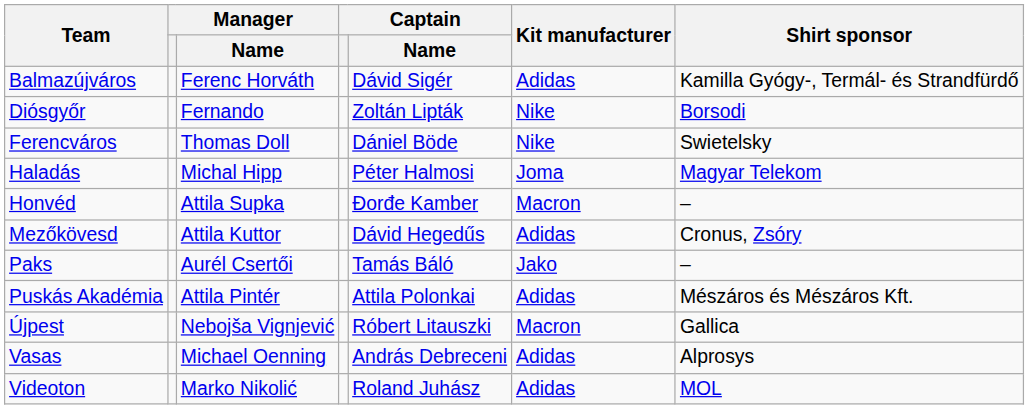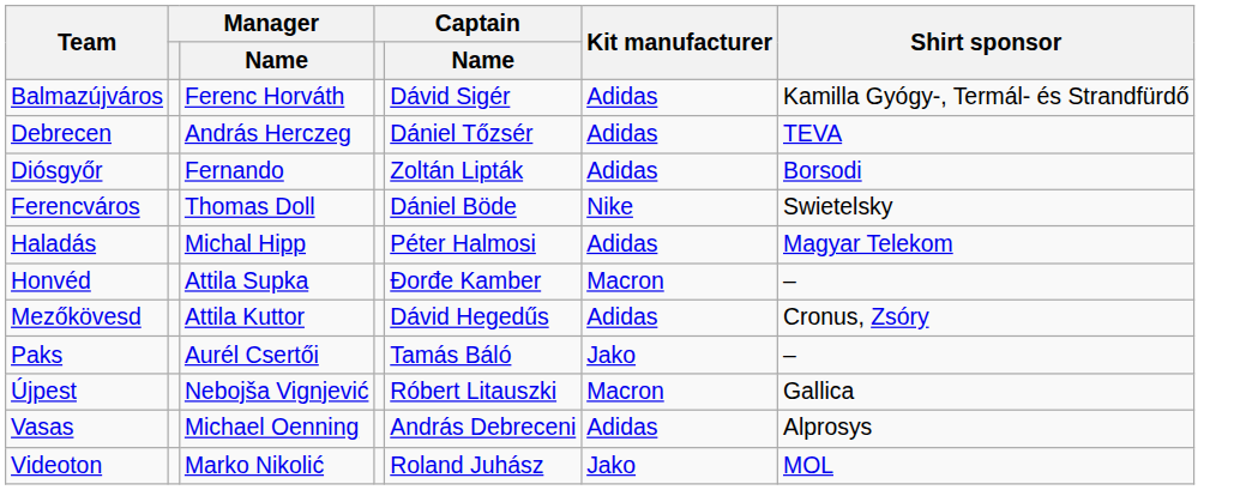 <table class="wikitable sortable">
 <tr>
 <th rowspan="2">Team</th>
 <th colspan="2">Manager</th>
 <th colspan="2">Captain</th>
 <th rowspan="2">Kit manufacturer</th>
 <th rowspan="2">Shirt sponsor</th>
 </tr>
 <tr>
 <th></th>
 <th>Name</th>
 <th></th>
 <th>Name</th>
 </tr>
 <tr>
 <td><a href='#'>Balmazújváros</a></td>
 <td align="center"></td>
 <td><a href='#'>Ferenc Horváth</a></td>
 <td align="center"></td>
 <td><a href='#'>Dávid Sigér</a></td>
 <td><a href='#'>Adidas</a></td>
 <td>Kamilla Gyógy-, Termál- és Strandfürdő</td>
 </tr>
 <tr>
+<td><a href='#'>Debrecen</a></td>
+<td align="center"></td>
+<td><a href='#'>András Herczeg</a></td>
+<td align="center"></td>
+<td><a href='#'>Dániel Tőzsér</a></td>
+<td><a href='#'>Adidas</a></td>
+<td><a href='#'>TEVA</a></td>
+</tr>
+<tr>
 <td><a href='#'>Diósgyőr</a></td>
 <td align="center"></td>
 <td><a href='#'>Fernando</a></td>
 <td align="center"></td>
 <td><a href='#'>Zoltán Lipták</a></td>
-<td><a href='#'>Nike</a></td>
+<td><a href='#'>Adidas</a></td>
 <td><a href='#'>Borsodi</a></td>
 </tr>
 <tr>
 <td><a href='#'>Ferencváros</a></td>
 <td align="center"></td>
 <td><a href='#'>Thomas Doll</a></td>
 <td align="center"></td>
 <td><a href='#'>Dániel Böde</a></td>
 <td><a href='#'>Nike</a></td>
 <td>Swietelsky</td>
 </tr>
 <tr>
 <td><a href='#'>Haladás</a></td>
 <td align="center"></td>
 <td><a href='#'>Michal Hipp</a></td>
 <td align="center"></td>
 <td><a href='#'>Péter Halmosi</a></td>
-<td><a href='#'>Joma</a></td>
+<td><a href='#'>Adidas</a></td>
 <td><a href='#'>Magyar Telekom</a></td>
 </tr>
 <tr>
 <td><a href='#'>Honvéd</a></td>
 <td align="center"></td>
 <td><a href='#'>Attila Supka</a></td>
 <td align="center"></td>
 <td><a href='#'>Đorđe Kamber</a></td>
 <td><a href='#'>Macron</a></td>
 <td>–</td>
 </tr>
 <tr>
 <td><a href='#'>Mezőkövesd</a></td>
 <td align="center"></td>
 <td><a href='#'>Attila Kuttor</a></td>
 <td align="center"></td>
 <td><a href='#'>Dávid Hegedűs</a></td>
 <td><a href='#'>Adidas</a></td>
 <td>Cronus, <a href='#'>Zsóry</a></td>
 </tr>
 <tr>
 <td><a href='#'>Paks</a></td>
 <td align="center"></td>
 <td><a href='#'>Aurél Csertői</a></td>
 <td align="center"></td>
 <td><a href='#'>Tamás Báló</a></td>
 <td><a href='#'>Jako</a></td>
 <td>–</td>
 </tr>
 <tr>
-<td><a href='#'>Puskás Akadémia</a></td>
-<td align="center"></td>
-<td><a href='#'>Attila Pintér</a></td>
-<td align="center"></td>
-<td><a href='#'>Attila Polonkai</a></td>
-<td><a href='#'>Adidas</a></td>
-<td>Mészáros és Mészáros Kft.</td>
-</tr>
-<tr>
 <td><a href='#'>Újpest</a></td>
 <td align="center"></td>
 <td><a href='#'>Nebojša Vignjević</a></td>
 <td align="center"></td>
 <td><a href='#'>Róbert Litauszki</a></td>
 <td><a href='#'>Macron</a></td>
 <td>Gallica</td>
 </tr>
 <tr>
 <td><a href='#'>Vasas</a></td>
 <td align="center"></td>
 <td><a href='#'>Michael Oenning</a></td>
 <td align="center"></td>
 <td><a href='#'>András Debreceni</a></td>
 <td><a href='#'>Adidas</a></td>
 <td>Alprosys</td>
 </tr>
 <tr>
 <td><a href='#'>Videoton</a></td>
 <td align="center"></td>
 <td><a href='#'>Marko Nikolić</a></td>
 <td align="center"></td>
 <td><a href='#'>Roland Juhász</a></td>
-<td><a href='#'>Adidas</a></td>
+<td><a href='#'>Jako</a></td>
 <td><a href='#'>MOL</a></td>
 </tr>
 </table>
